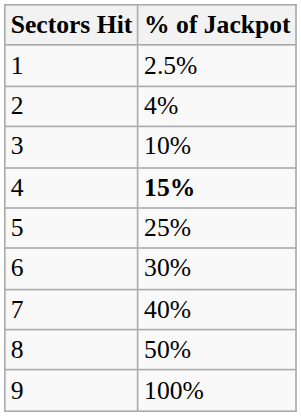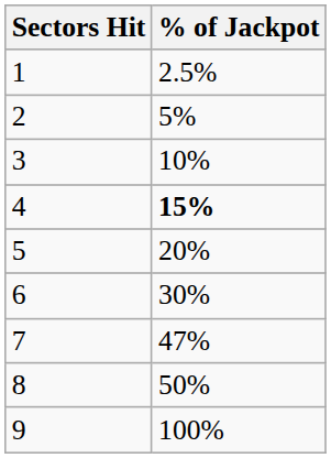 <table class="wikitable">
 <tr>
 <th>Sectors Hit</th>
 <th>% of Jackpot</th>
 </tr>
 <tr>
 <td>1</td>
 <td>2.5%</td>
 </tr>
 <tr>
 <td>2</td>
-<td>4%</td>
+<td>5%</td>
 </tr>
 <tr>
 <td>3</td>
 <td>10%</td>
 </tr>
 <tr>
 <td>4</td>
 <td><strong>15%</strong></td>
 </tr>
 <tr>
 <td>5</td>
-<td>25%</td>
+<td>20%</td>
 </tr>
 <tr>
 <td>6</td>
 <td>30%</td>
 </tr>
 <tr>
 <td>7</td>
-<td>40%</td>
+<td>47%</td>
 </tr>
 <tr>
 <td>8</td>
 <td>50%</td>
 </tr>
 <tr>
 <td>9</td>
 <td>100%</td>
 </tr>
 </table>
